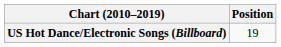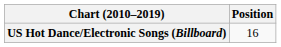 <table class="wikitable plainrowheaders" style="text-align:center">
 <tr>
 <th scope="col">Chart (2010–2019)</th>
 <th scope="col">Position</th>
 </tr>
 <tr>
 <th scope="row">US Hot Dance/Electronic Songs (<em>Billboard</em>)</th>
-<td>19</td>
+<td>16</td>
 </tr>
 </table>
